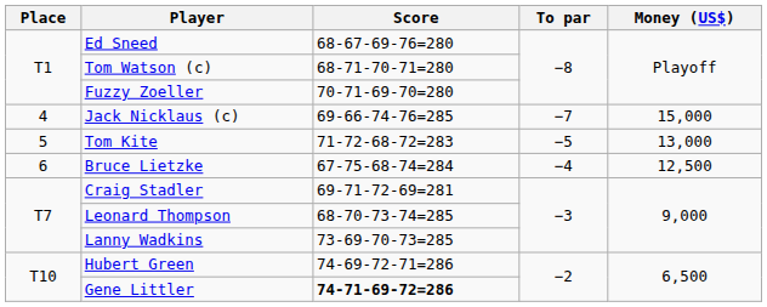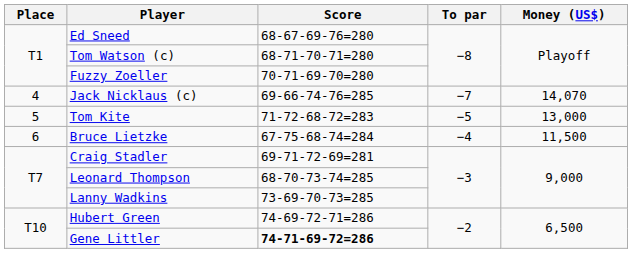 <table class="wikitable" style="width:50em;margin-bottom:0;">
 <tr>
 <th>Place</th>
 <th>Player</th>
 <th>Score</th>
 <th>To par</th>
 <th>Money (<a href='#'>US$</a>)</th>
 </tr>
 <tr>
 <td rowspan=3 align=center>T1</td>
 <td> <a href='#'>Ed Sneed</a></td>
 <td>68-67-69-76=280</td>
 <td rowspan=3 align=center>−8</td>
 <td rowspan=3 align=center>Playoff</td>
 </tr>
 <tr>
 <td> <a href='#'>Tom Watson</a> (c)</td>
 <td>68-71-70-71=280</td>
 </tr>
 <tr>
 <td> <a href='#'>Fuzzy Zoeller</a></td>
 <td>70-71-69-70=280</td>
 </tr>
 <tr>
 <td align=center>4</td>
 <td> <a href='#'>Jack Nicklaus</a> (c)</td>
 <td>69-66-74-76=285</td>
 <td align=center>−7</td>
-<td align=center>15,000</td>
+<td align=center>14,070</td>
 </tr>
 <tr>
 <td align=center>5</td>
 <td> <a href='#'>Tom Kite</a></td>
 <td>71-72-68-72=283</td>
 <td align=center>−5</td>
 <td align=center>13,000</td>
 </tr>
 <tr>
 <td align=center>6</td>
 <td> <a href='#'>Bruce Lietzke</a></td>
 <td>67-75-68-74=284</td>
 <td align=center>−4</td>
-<td align=center>12,500</td>
+<td align=center>11,500</td>
 </tr>
 <tr>
 <td rowspan=3 align=center>T7</td>
 <td> <a href='#'>Craig Stadler</a></td>
 <td>69-71-72-69=281</td>
 <td rowspan=3 align=center>−3</td>
 <td rowspan=3 align=center>9,000</td>
 </tr>
 <tr>
 <td> <a href='#'>Leonard Thompson</a></td>
 <td>68-70-73-74=285</td>
 </tr>
 <tr>
 <td> <a href='#'>Lanny Wadkins</a></td>
 <td>73-69-70-73=285</td>
 </tr>
 <tr>
 <td rowspan=2 align=center>T10</td>
 <td> <a href='#'>Hubert Green</a></td>
 <td>74-69-72-71=286</td>
 <td rowspan=2 align=center>−2</td>
 <td rowspan=2 align=center>6,500</td>
 </tr>
 <tr>
 <td> <a href='#'>Gene Littler</a></td>
 <td><strong>74-71-69-72=286</strong></td>
 </tr>
 </table>
